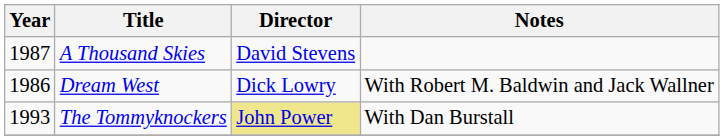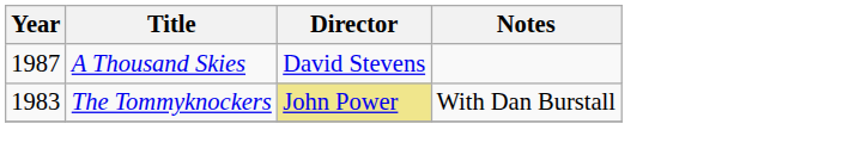 <table class="wikitable">
 <tr>
 <th>Year</th>
 <th>Title</th>
 <th>Director</th>
 <th>Notes</th>
 </tr>
 <tr>
 <td>1987</td>
 <td><em><a href='#'>A Thousand Skies</a></em></td>
 <td><a href='#'>David Stevens</a></td>
 <td></td>
 </tr>
 <tr>
-<td>1986</td>
-<td><em><a href='#'>Dream West</a></em></td>
-<td><a href='#'>Dick Lowry</a></td>
-<td>With Robert M. Baldwin and Jack Wallner</td>
-</tr>
-<tr>
-<td>1993</td>
+<td>1983</td>
 <td><em><a href='#'>The Tommyknockers</a></em></td>
 <td style="background: khaki;"><a href='#'>John Power</a></td>
 <td>With Dan Burstall</td>
 </tr>
 <tr>
 </tr>
 </table>
